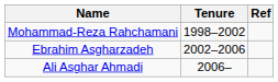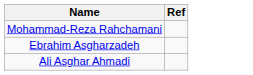 <table class="wikitable" style="text-align:center; font-size:100%; line-height:16px;">
 <tr>
 <th>Name</th>
-<th>Tenure</th>
 <th>Ref</th>
 </tr>
 <tr>
 <td><a href='#'>Mohammad-Reza Rahchamani</a></td>
-<td>1998–2002</td>
 <td></td>
 </tr>
 <tr>
 <td><a href='#'>Ebrahim Asgharzadeh</a></td>
-<td>2002–2006</td>
 <td></td>
 </tr>
 <tr>
 <td><a href='#'>Ali Asghar Ahmadi</a></td>
-<td>2006–</td>
 <td></td>
 </tr>
 </table>
